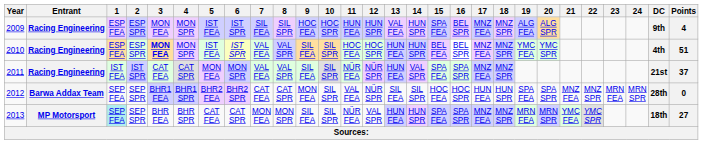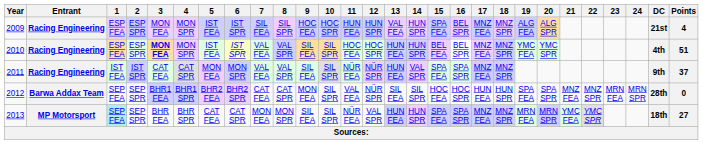 <table class="wikitable" style="text-align:center; font-size:85%">
 <tr>
 <th>Year</th>
 <th>Entrant</th>
 <th>1</th>
 <th>2</th>
 <th>3</th>
 <th>4</th>
 <th>5</th>
 <th>6</th>
 <th>7</th>
 <th>8</th>
 <th>9</th>
 <th>10</th>
 <th>11</th>
 <th>12</th>
 <th>13</th>
 <th>14</th>
 <th>15</th>
 <th>16</th>
 <th>17</th>
 <th>18</th>
 <th>19</th>
 <th>20</th>
 <th>21</th>
 <th>22</th>
 <th>23</th>
 <th>24</th>
 <th>DC</th>
 <th>Points</th>
 </tr>
 <tr>
 <td><a href='#'>2009</a></td>
 <th nowrap><a href='#'>Racing Engineering</a></th>
 <td style="background:#EFCFFF;"><a href='#'>ESP<br>FEA</a><br></td>
 <td style="background:#cfcfff;"><a href='#'>ESP<br>SPR</a><br></td>
 <td style="background:#EFCFFF;"><a href='#'>MON<br>FEA</a><br></td>
 <td style="background:#EFCFFF;"><a href='#'>MON<br>SPR</a><br></td>
 <td style="background:#cfcfff;"><a href='#'>IST<br>FEA</a><br></td>
 <td style="background:#cfcfff;"><a href='#'>IST<br>SPR</a><br></td>
 <td style="background:#cfcfff;"><a href='#'>SIL<br>FEA</a><br></td>
 <td style="background:#EFCFFF;"><a href='#'>SIL<br>SPR</a><br></td>
 <td style="background:#cfcfff;"><a href='#'>HOC<br>FEA</a><br></td>
 <td style="background:#cfcfff;"><a href='#'>HOC<br>SPR</a><br></td>
 <td style="background:#cfcfff;"><a href='#'>HUN<br>FEA</a><br></td>
 <td style="background:#cfcfff;"><a href='#'>HUN<br>SPR</a><br></td>
 <td style="background:#EFCFFF;"><a href='#'>VAL<br>FEA</a><br></td>
 <td style="background:#EFCFFF;"><a href='#'>HUN<br>SPR</a><br></td>
 <td style="background:#CFCFFF;"><a href='#'>SPA<br>FEA</a><br></td>
 <td style="background:#EFCFFF;"><a href='#'>BEL<br>SPR</a><br></td>
 <td style="background:#cfcfff;"><a href='#'>MNZ<br>FEA</a><br></td>
 <td style="background:#EFCFFF;"><a href='#'>MNZ<br>SPR</a><br></td>
 <td style="background:#cfcfff;"><a href='#'>ALG<br>FEA</a><br></td>
 <td style="background:#FFDF9F;"><a href='#'>ALG<br>SPR</a><br></td>
 <td></td>
 <td></td>
 <td></td>
 <td></td>
-<th>9th</th>
+<th>21st</th>
 <th>4</th>
 </tr>
 <tr>
 <td><a href='#'>2010</a></td>
 <th nowrap><a href='#'>Racing Engineering</a></th>
 <td style="background:#FFDF9F;"><a href='#'>ESP<br>FEA</a><br></td>
 <td style="background:#DFFFDF;"><a href='#'>ESP<br>SPR</a><br></td>
 <td style="background:#FFDF9F;"><strong><a href='#'>MON<br>FEA</a></strong><br></td>
 <td style="background:#EFCFFF;"><a href='#'>MON<br>SPR</a><br></td>
 <td style="background:#DFFFDF;"><a href='#'>IST<br>FEA</a><br></td>
 <td style="background:#FBFFBF;"><em><a href='#'>IST<br>SPR</a></em><br></td>
 <td style="background:#DFFFDF;"><a href='#'>VAL<br>FEA</a><br></td>
 <td style="background:#CFCFFF;"><a href='#'>VAL<br>SPR</a><br></td>
 <td style="background:#FFDF9F;"><a href='#'>SIL<br>FEA</a><br></td>
 <td style="background:#FFDF9F;"><a href='#'>SIL<br>SPR</a><br></td>
 <td style="background:#DFFFDF;"><a href='#'>HOC<br>FEA</a><br></td>
 <td style="background:#DFFFDF;"><a href='#'>HOC<br>SPR</a><br></td>
 <td style="background:#CFCFFF;"><a href='#'>HUN<br>FEA</a><br></td>
 <td style="background:#CFCFFF;"><a href='#'>HUN<br>SPR</a><br></td>
 <td style="background:#EFCFFF;"><a href='#'>BEL<br>FEA</a><br></td>
 <td style="background:#FFFFFF;"><a href='#'>BEL<br>SPR</a><br></td>
 <td style="background:#EFCFFF;"><a href='#'>MNZ<br>FEA</a><br></td>
 <td style="background:#CFCFFF;"><a href='#'>MNZ<br>SPR</a><br></td>
 <td style="background:#DFFFDF;"><a href='#'>YMC<br>FEA</a><br></td>
 <td style="background:#DFFFDF;"><a href='#'>YMC<br>SPR</a><br></td>
 <td></td>
 <td></td>
 <td></td>
 <td></td>
 <th>4th</th>
 <th>51</th>
 </tr>
 <tr>
 <td><a href='#'>2011</a></td>
 <th nowrap><a href='#'>Racing Engineering</a></th>
 <td style="background:#DFFFDF;"><a href='#'>IST<br>FEA</a><br></td>
 <td style="background:#CFCFFF;"><a href='#'>IST<br>SPR</a><br></td>
 <td style="background:#DFFFDF;"><a href='#'>CAT<br>FEA</a><br></td>
 <td style="background:#DFDFDF;"><a href='#'>CAT<br>SPR</a><br></td>
 <td style="background:#EFCFFF;"><a href='#'>MON<br>FEA</a><br></td>
 <td style="background:#CFCFFF;"><a href='#'>MON<br>SPR</a><br></td>
 <td style="background:#DFFFDF;"><a href='#'>VAL<br>FEA</a><br></td>
 <td style="background:#DFFFDF;"><a href='#'>VAL<br>SPR</a><br></td>
 <td style="background:#DFFFDF;"><a href='#'>SIL<br>FEA</a><br></td>
 <td style="background:#DFDFDF;"><a href='#'>SIL<br>SPR</a><br></td>
 <td style="background:#DFFFDF;"><a href='#'>NÜR<br>FEA</a><br></td>
 <td style="background:#EFCFFF;"><a href='#'>NÜR<br>SPR</a><br></td>
 <td style="background:#CFCFFF;"><a href='#'>HUN<br>FEA</a><br></td>
 <td style="background:#EFCFFF;"><a href='#'>VAL<br>SPR</a><br></td>
 <td style="background:#DFFFDF;"><a href='#'>SPA<br>FEA</a><br></td>
 <td style="background:#DFFFDF;"><a href='#'>SPA<br>SPR</a><br></td>
 <td style="background:#CFCFFF;"><a href='#'>MNZ<br>FEA</a><br></td>
 <td style="background:#CFCFFF;"><a href='#'>MNZ<br>SPR</a><br></td>
 <td></td>
 <td></td>
 <td></td>
 <td></td>
 <td></td>
 <td></td>
-<th>21st</th>
+<th>9th</th>
 <th>37</th>
 </tr>
 <tr>
 <td><a href='#'>2012</a></td>
 <th nowrap><a href='#'>Barwa Addax Team</a></th>
 <td><a href='#'>SEP<br>FEA</a></td>
 <td><a href='#'>SEP<br>SPR</a></td>
 <td style="background:#cfcfff;"><a href='#'>BHR1<br>FEA</a><br></td>
 <td style="background:#cfcfff;"><a href='#'>BHR1<br>SPR</a><br></td>
 <td style="background:#EFCFFF;"><a href='#'>BHR2<br>FEA</a><br></td>
 <td style="background:#EFCFFF;"><a href='#'>BHR2<br>SPR</a><br></td>
 <td><a href='#'>CAT<br>FEA</a></td>
 <td><a href='#'>CAT<br>SPR</a></td>
 <td><a href='#'>MON<br>FEA</a></td>
 <td><a href='#'>SIL<br>SPR</a></td>
 <td><a href='#'>VAL<br>FEA</a></td>
 <td><a href='#'>NÜR<br>SPR</a></td>
 <td><a href='#'>SIL<br>FEA</a></td>
 <td><a href='#'>SIL<br>SPR</a></td>
 <td><a href='#'>HOC<br>FEA</a></td>
 <td><a href='#'>HOC<br>SPR</a></td>
 <td><a href='#'>HUN<br>FEA</a></td>
 <td><a href='#'>HUN<br>SPR</a></td>
 <td><a href='#'>SPA<br>FEA</a></td>
 <td><a href='#'>SPA<br>SPR</a></td>
 <td><a href='#'>MNZ<br>FEA</a></td>
 <td><a href='#'>MNZ<br>SPR</a></td>
 <td><a href='#'>MRN<br>FEA</a></td>
 <td><a href='#'>MRN<br>SPR</a></td>
 <th>28th</th>
 <th>0</th>
 </tr>
 <tr>
 <td><a href='#'>2013</a></td>
 <th nowrap><a href='#'>MP Motorsport</a></th>
 <td style="background: paleturquoise;"><a href='#'>SEP<br>FEA</a></td>
 <td><a href='#'>SEP<br>SPR</a></td>
 <td><a href='#'>BHR<br>FEA</a></td>
 <td><a href='#'>BHR<br>SPR</a></td>
 <td><a href='#'>CAT<br>FEA</a></td>
 <td><a href='#'>CAT<br>SPR</a></td>
 <td><a href='#'>MON<br>FEA</a></td>
 <td><a href='#'>MON<br>SPR</a></td>
 <td><a href='#'>SIL<br>FEA</a></td>
 <td><a href='#'>SIL<br>SPR</a></td>
 <td><a href='#'>NÜR<br>FEA</a></td>
 <td><a href='#'>VAL<br>SPR</a></td>
 <td style="background:#CFCFFF;"><a href='#'>HUN<br>FEA</a><br></td>
 <td style="background:#EFCFFF;"><a href='#'>HUN<br>SPR</a><br></td>
 <td style="background:#CFCFFF;"><a href='#'>SPA<br>FEA</a><br></td>
 <td style="background:#CFCFFF;"><a href='#'>SPA<br>SPR</a><br></td>
 <td style="background:#CFCFFF;"><a href='#'>MNZ<br>FEA</a><br></td>
 <td style="background:#CFCFFF;"><a href='#'>MNZ<br>SPR</a><br></td>
 <td style="background:#DFFFDF;"><a href='#'>MRN<br>FEA</a><br></td>
 <td style="background:#CFCFFF;"><a href='#'>MRN<br>SPR</a><br></td>
 <td style="background:#DFFFDF;"><a href='#'>YMC<br>FEA</a><br></td>
 <td style="background:#DFDFDF;"><em><a href='#'>YMC<br>SPR</a></em><br></td>
 <td></td>
 <td></td>
 <th>18th</th>
 <th>27</th>
 </tr>
 <tr>
 <th colspan="28">Sources:</th>
 </tr>
 </table>
